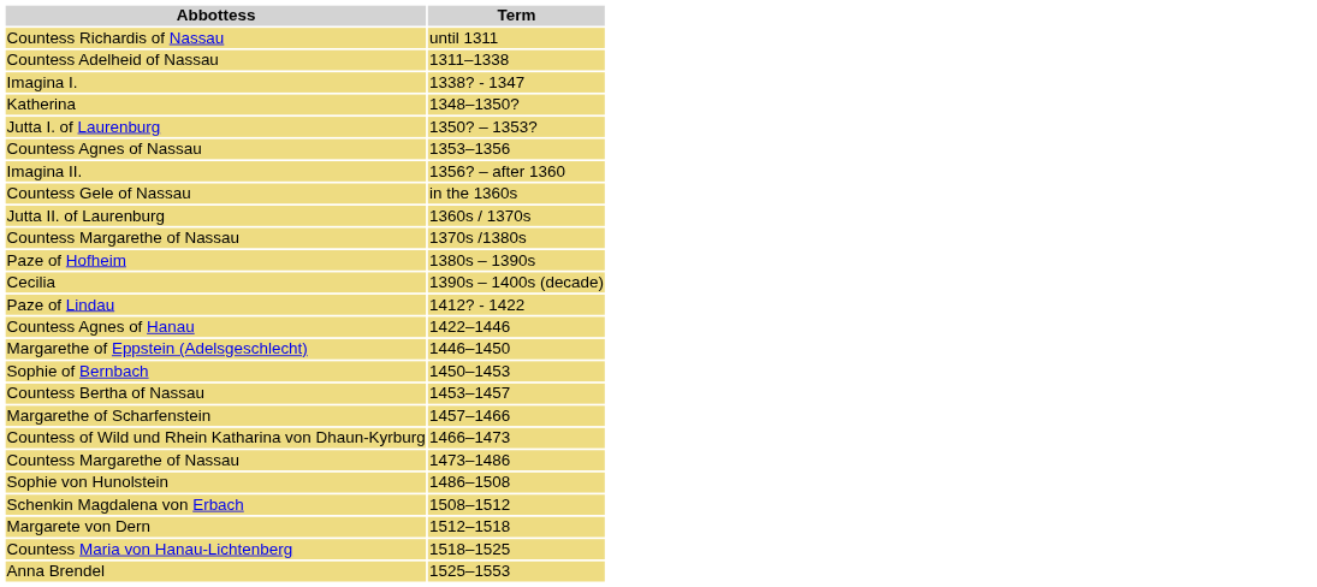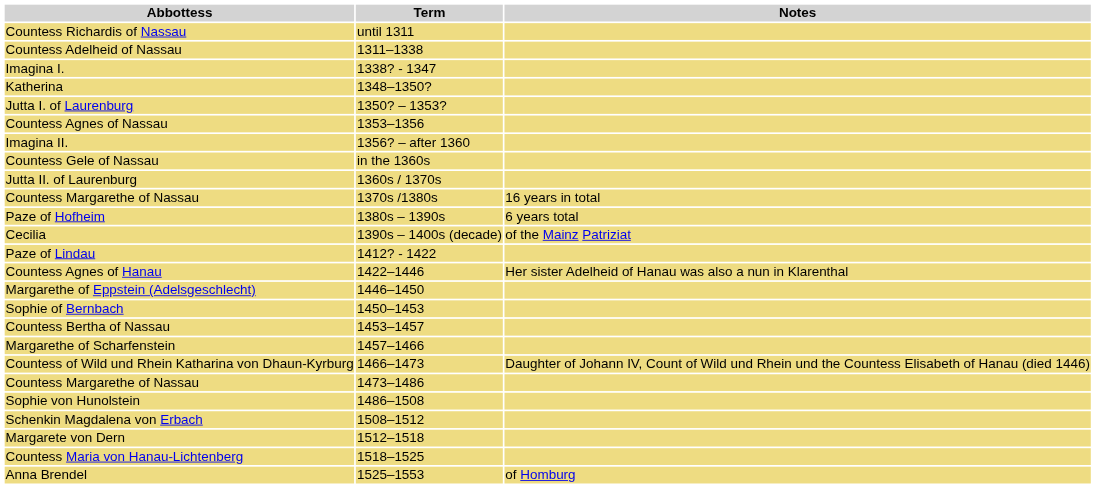 <table class="sortable">
 <tr style="background:#d3d3d3;">
 <th>Abbottess</th>
 <th>Term</th>
+<th>Notes</th>
 </tr>
 <tr style="background:#eedc82;">
 <td>Countess Richardis of <a href='#'>Nassau</a></td>
 <td>until 1311</td>
+<td></td>
 </tr>
 <tr style="background:#eedc82;">
 <td>Countess Adelheid of Nassau</td>
 <td>1311–1338</td>
+<td></td>
 </tr>
 <tr style="background:#eedc82;">
 <td>Imagina I.</td>
 <td>1338? - 1347</td>
+<td></td>
 </tr>
 <tr style="background:#eedc82;">
 <td>Katherina</td>
 <td>1348–1350?</td>
+<td></td>
 </tr>
 <tr style="background:#eedc82;">
 <td>Jutta I. of <a href='#'>Laurenburg</a></td>
 <td>1350? – 1353?</td>
+<td></td>
 </tr>
 <tr style="background:#eedc82;">
 <td>Countess Agnes of Nassau</td>
 <td>1353–1356</td>
+<td></td>
 </tr>
 <tr style="background:#eedc82;">
 <td>Imagina II.</td>
 <td>1356? – after 1360</td>
+<td></td>
 </tr>
 <tr style="background:#eedc82;">
 <td>Countess Gele of Nassau</td>
 <td>in the 1360s</td>
+<td></td>
 </tr>
 <tr style="background:#eedc82;">
 <td>Jutta II. of Laurenburg</td>
 <td>1360s / 1370s</td>
+<td></td>
 </tr>
 <tr style="background:#eedc82;">
 <td>Countess Margarethe of Nassau</td>
 <td>1370s /1380s</td>
+<td>16 years in total</td>
 </tr>
 <tr style="background:#eedc82;">
 <td>Paze of <a href='#'>Hofheim</a></td>
 <td>1380s – 1390s</td>
+<td>6 years total</td>
 </tr>
 <tr style="background:#eedc82;">
 <td>Cecilia</td>
 <td>1390s – 1400s (decade)</td>
+<td>of the <a href='#'>Mainz</a> <a href='#'>Patriziat</a></td>
 </tr>
 <tr style="background:#eedc82;">
 <td>Paze of <a href='#'>Lindau</a></td>
 <td>1412? - 1422</td>
+<td></td>
 </tr>
 <tr style="background:#eedc82;">
 <td>Countess Agnes of <a href='#'>Hanau</a></td>
 <td>1422–1446</td>
+<td>Her sister Adelheid of Hanau was also a nun in Klarenthal</td>
 </tr>
 <tr style="background:#eedc82;">
 <td>Margarethe of <a href='#'>Eppstein (Adelsgeschlecht)</a></td>
 <td>1446–1450</td>
+<td></td>
 </tr>
 <tr style="background:#eedc82;">
 <td>Sophie of <a href='#'>Bernbach</a></td>
 <td>1450–1453</td>
+<td></td>
 </tr>
 <tr style="background:#eedc82;">
 <td>Countess Bertha of Nassau</td>
 <td>1453–1457</td>
+<td></td>
 </tr>
 <tr style="background:#eedc82;">
 <td>Margarethe of Scharfenstein</td>
 <td>1457–1466</td>
+<td></td>
 </tr>
 <tr style="background:#eedc82;">
 <td>Countess of Wild und Rhein Katharina von Dhaun-Kyrburg</td>
 <td>1466–1473</td>
+<td>Daughter of Johann IV, Count of Wild und Rhein und the Countess Elisabeth of Hanau (died 1446)</td>
 </tr>
 <tr style="background:#eedc82;">
 <td>Countess Margarethe of Nassau</td>
 <td>1473–1486</td>
+<td></td>
 </tr>
 <tr style="background:#eedc82;">
 <td>Sophie von Hunolstein</td>
 <td>1486–1508</td>
+<td></td>
 </tr>
 <tr style="background:#eedc82;">
 <td>Schenkin Magdalena von <a href='#'>Erbach</a></td>
 <td>1508–1512</td>
+<td></td>
 </tr>
 <tr style="background:#eedc82;">
 <td>Margarete von Dern</td>
 <td>1512–1518</td>
+<td></td>
 </tr>
 <tr style="background:#eedc82;">
 <td>Countess <a href='#'>Maria von Hanau-Lichtenberg</a></td>
 <td>1518–1525</td>
+<td></td>
 </tr>
 <tr style="background:#eedc82;">
 <td>Anna Brendel</td>
 <td>1525–1553</td>
+<td>of <a href='#'>Homburg</a></td>
 </tr>
 </table>
